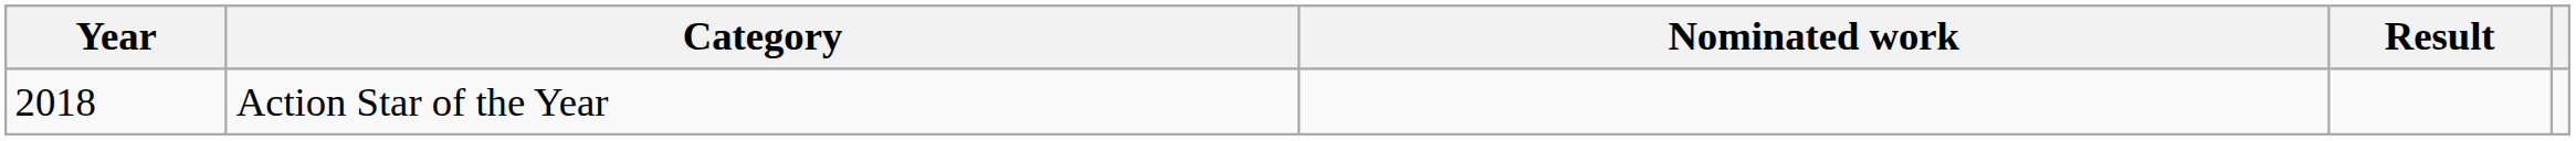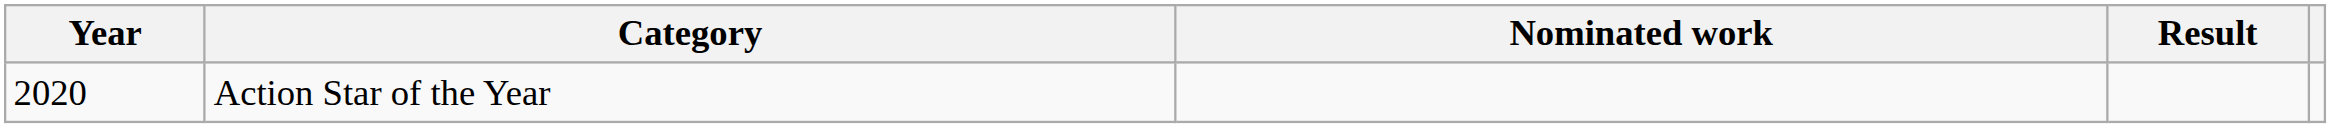 <table class=wikitable>
 <tr>
 <th scope="col" style="width:5em;">Year</th>
 <th scope="col" style="width:26em;">Category</th>
 <th scope="col" style="width:25em;">Nominated work</th>
 <th scope="col" style="width:5em;">Result</th>
 <th></th>
 </tr>
 <tr>
-<td>2018</td>
+<td>2020</td>
 <td>Action Star of the Year</td>
 <td></td>
 <td></td>
 <td align="center"></td>
 </tr>
 </table>
